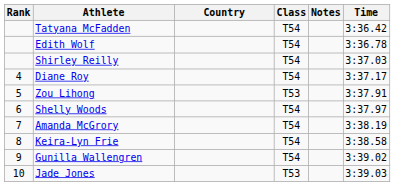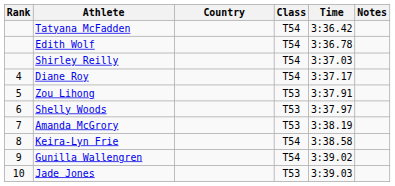 <table class="wikitable sortable" style="text-align:center">
 <tr>
 <th>Rank</th>
 <th style="width:180px">Athlete</th>
 <th style="width:125px">Country</th>
 <th>Class</th>
+<th>Time</th>
 <th>Notes</th>
-<th>Time</th>
 </tr>
 <tr>
 <td></td>
 <td style="text-align:left;"><a href='#'>Tatyana McFadden</a></td>
 <td style="text-align:left;"></td>
 <td>T54</td>
+<td>3:36.42</td>
 <td></td>
-<td>3:36.42</td>
 </tr>
 <tr>
 <td></td>
 <td style="text-align:left;"><a href='#'>Edith Wolf</a></td>
 <td style="text-align:left;"></td>
 <td>T54</td>
+<td>3:36.78</td>
 <td></td>
-<td>3:36.78</td>
 </tr>
 <tr>
 <td></td>
 <td style="text-align:left;"><a href='#'>Shirley Reilly</a></td>
 <td style="text-align:left;"></td>
 <td>T54</td>
+<td>3:37.03</td>
 <td></td>
-<td>3:37.03</td>
 </tr>
 <tr>
 <td>4</td>
 <td style="text-align:left;"><a href='#'>Diane Roy</a></td>
 <td style="text-align:left;"></td>
 <td>T54</td>
+<td>3:37.17</td>
 <td></td>
-<td>3:37.17</td>
 </tr>
 <tr>
 <td>5</td>
 <td style="text-align:left;"><a href='#'>Zou Lihong</a></td>
 <td style="text-align:left;"></td>
 <td>T53</td>
+<td>3:37.91</td>
 <td></td>
-<td>3:37.91</td>
 </tr>
 <tr>
 <td>6</td>
 <td style="text-align:left;"><a href='#'>Shelly Woods</a></td>
 <td style="text-align:left;"></td>
-<td>T54</td>
+<td>T53</td>
+<td>3:37.97</td>
 <td></td>
-<td>3:37.97</td>
 </tr>
 <tr>
 <td>7</td>
 <td style="text-align:left;"><a href='#'>Amanda McGrory</a></td>
 <td style="text-align:left;"></td>
-<td>T54</td>
+<td>T53</td>
+<td>3:38.19</td>
 <td></td>
-<td>3:38.19</td>
 </tr>
 <tr>
 <td>8</td>
 <td style="text-align:left;"><a href='#'>Keira-Lyn Frie</a></td>
 <td style="text-align:left;"></td>
 <td>T54</td>
+<td>3:38.58</td>
 <td></td>
-<td>3:38.58</td>
 </tr>
 <tr>
 <td>9</td>
 <td style="text-align:left;"><a href='#'>Gunilla Wallengren</a></td>
 <td style="text-align:left;"></td>
 <td>T54</td>
+<td>3:39.02</td>
 <td></td>
-<td>3:39.02</td>
 </tr>
 <tr>
 <td>10</td>
 <td style="text-align:left;"><a href='#'>Jade Jones</a></td>
 <td style="text-align:left;"></td>
 <td>T53</td>
+<td>3:39.03</td>
 <td></td>
-<td>3:39.03</td>
 </tr>
 </table>
